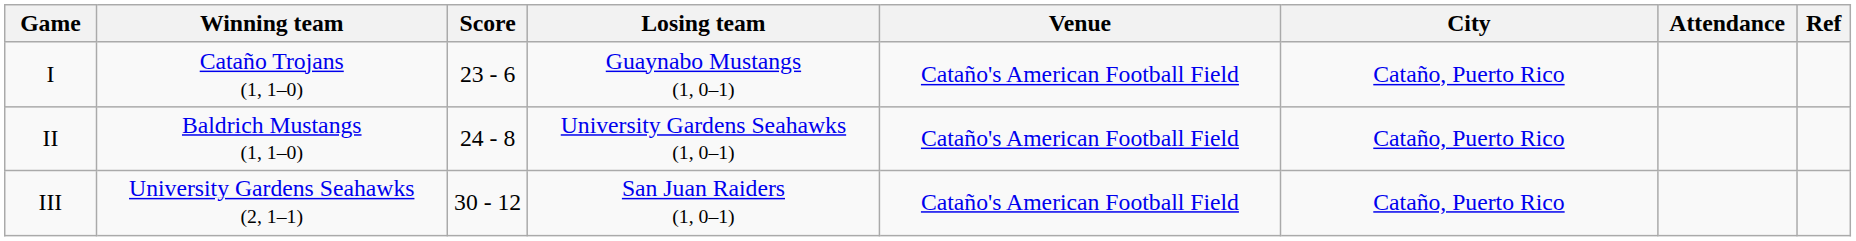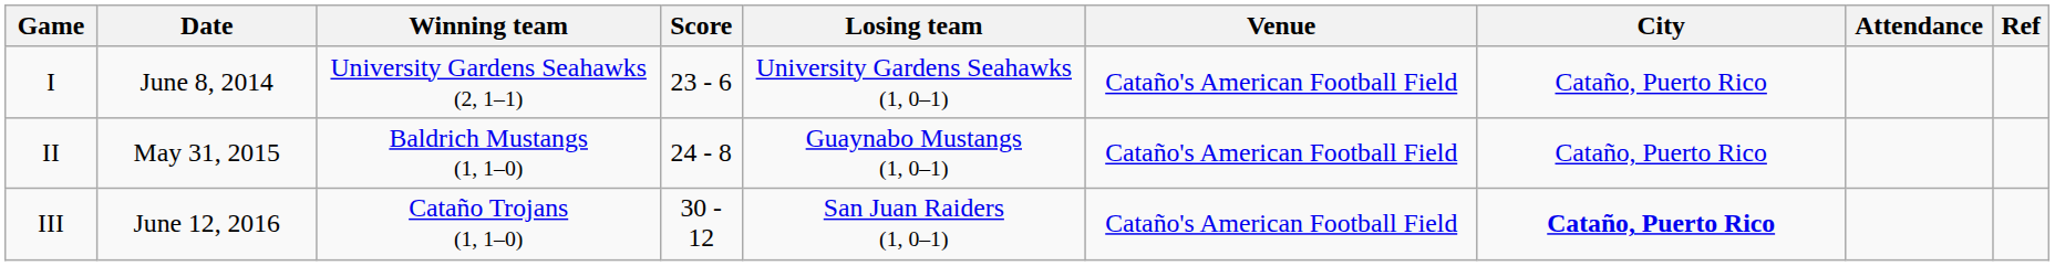 <table class="wikitable sortable">
 <tr>
 <th style="width: 3%;">Game</th>
+<th style="width: 9%;">Date</th>
 <th style="width: 14%;">Winning team</th>
 <th style="width: 2%;">Score</th>
 <th style="width: 14%;">Losing team</th>
 <th style="width: 16%;">Venue</th>
 <th style="width: 15%;">City</th>
 <th style="width: 2%;">Attendance</th>
 <th style="width: 1%;" class="unsortable">Ref</th>
 </tr>
 <tr>
 <td style="text-align: center;">I</td>
-<td style="text-align: center;"><a href='#'>Cataño Trojans</a> <br><small>(1, 1–0)</small></td>
+<td style="text-align: center;">June 8, 2014</td>
+<td style="text-align: center;"><a href='#'>University Gardens Seahawks</a> <br><small>(2, 1–1)</small></td>
 <td style="text-align: center;">23 - 6</td>
-<td style="text-align: center;"><a href='#'>Guaynabo Mustangs</a> <br><small>(1, 0–1)</small></td>
+<td style="text-align: center;"><a href='#'>University Gardens Seahawks</a> <br><small>(1, 0–1)</small></td>
 <td style="text-align: center;"><a href='#'>Cataño's American Football Field</a></td>
 <td style="text-align: center;"><a href='#'>Cataño, Puerto Rico</a></td>
 <td style="text-align: center;"></td>
 <td style="text-align: center;"></td>
 </tr>
 <tr>
 <td style="text-align: center;">II</td>
+<td style="text-align: center;">May 31, 2015</td>
 <td style="text-align: center;"><a href='#'>Baldrich Mustangs</a> <br><small>(1, 1–0)</small></td>
 <td style="text-align: center;">24 - 8</td>
-<td style="text-align: center;"><a href='#'>University Gardens Seahawks</a> <br><small>(1, 0–1)</small></td>
+<td style="text-align: center;"><a href='#'>Guaynabo Mustangs</a> <br><small>(1, 0–1)</small></td>
 <td style="text-align: center;"><a href='#'>Cataño's American Football Field</a></td>
 <td style="text-align: center;"><a href='#'>Cataño, Puerto Rico</a></td>
 <td style="text-align: center;"></td>
 <td></td>
 </tr>
 <tr>
 <td style="text-align: center;">III</td>
-<td style="text-align: center;"><a href='#'>University Gardens Seahawks</a> <br><small>(2, 1–1)</small></td>
+<td style="text-align: center;">June 12, 2016</td>
+<td style="text-align: center;"><a href='#'>Cataño Trojans</a> <br><small>(1, 1–0)</small></td>
 <td style="text-align: center;">30 - 12</td>
 <td style="text-align: center;"><a href='#'>San Juan Raiders</a> <br><small>(1, 0–1)</small></td>
 <td style="text-align: center;"><a href='#'>Cataño's American Football Field</a></td>
-<td style="text-align: center;"><a href='#'>Cataño, Puerto Rico</a></td>
+<td style="text-align: center;"><strong><a href='#'>Cataño, Puerto Rico</a></strong></td>
 <td></td>
 <td style="text-align: center;"></td>
 </tr>
 </table>
